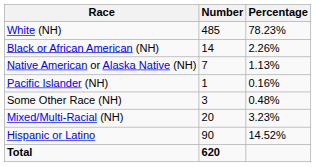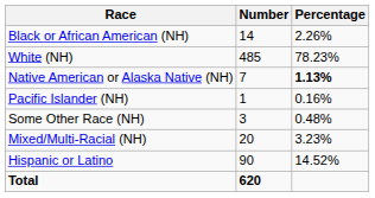 <table class="wikitable">
 <tr>
 <th>Race</th>
 <th>Number</th>
 <th>Percentage</th>
 </tr>
 <tr>
+<td><a href='#'>Black or African American</a> (NH)</td>
+<td>14</td>
+<td>2.26%</td>
+</tr>
+<tr>
 <td><a href='#'>White</a> (NH)</td>
 <td>485</td>
 <td>78.23%</td>
 </tr>
 <tr>
-<td><a href='#'>Black or African American</a> (NH)</td>
-<td>14</td>
-<td>2.26%</td>
-</tr>
-<tr>
 <td><a href='#'>Native American</a> or <a href='#'>Alaska Native</a> (NH)</td>
 <td>7</td>
-<td>1.13%</td>
+<td><strong>1.13%</strong></td>
 </tr>
 <tr>
 <td><a href='#'>Pacific Islander</a> (NH)</td>
 <td>1</td>
 <td>0.16%</td>
 </tr>
 <tr>
 <td>Some Other Race (NH)</td>
 <td>3</td>
 <td>0.48%</td>
 </tr>
 <tr>
 <td><a href='#'>Mixed/Multi-Racial</a> (NH)</td>
 <td>20</td>
 <td>3.23%</td>
 </tr>
 <tr>
 <td><a href='#'>Hispanic or Latino</a></td>
 <td>90</td>
 <td>14.52%</td>
 </tr>
 <tr>
 <td><strong>Total</strong></td>
 <td><strong>620</strong></td>
 <td></td>
 </tr>
 </table>
